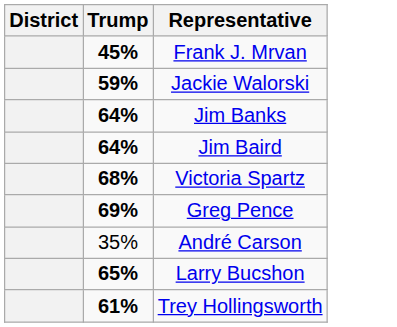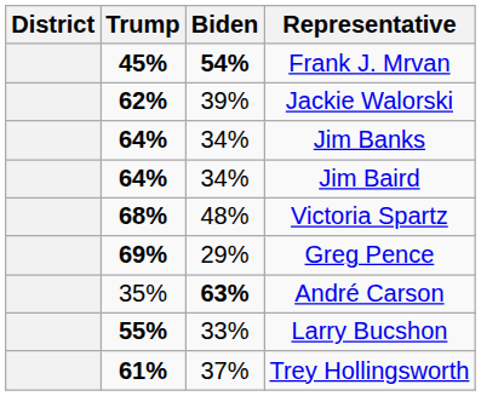 <table class=wikitable>
 <tr>
 <th>District</th>
 <th>Trump</th>
+<th>Biden</th>
 <th>Representative</th>
 </tr>
 <tr align=center>
 <th></th>
 <td><strong>45%</strong></td>
+<td><strong>54%</strong></td>
 <td><a href='#'>Frank J. Mrvan</a></td>
 </tr>
 <tr align=center>
 <th></th>
-<td><strong>59%</strong></td>
+<td><strong>62%</strong></td>
+<td>39%</td>
 <td><a href='#'>Jackie Walorski</a></td>
 </tr>
 <tr align=center>
 <th></th>
 <td><strong>64%</strong></td>
+<td>34%</td>
 <td><a href='#'>Jim Banks</a></td>
 </tr>
 <tr align=center>
 <th></th>
 <td><strong>64%</strong></td>
+<td>34%</td>
 <td><a href='#'>Jim Baird</a></td>
 </tr>
 <tr align=center>
 <th></th>
 <td><strong>68%</strong></td>
+<td>48%</td>
 <td><a href='#'>Victoria Spartz</a></td>
 </tr>
 <tr align=center>
 <th></th>
 <td><strong>69%</strong></td>
+<td>29%</td>
 <td><a href='#'>Greg Pence</a></td>
 </tr>
 <tr align=center>
 <th></th>
 <td>35%</td>
+<td><strong>63%</strong></td>
 <td><a href='#'>André Carson</a></td>
 </tr>
 <tr align=center>
 <th></th>
-<td><strong>65%</strong></td>
+<td><strong>55%</strong></td>
+<td>33%</td>
 <td><a href='#'>Larry Bucshon</a></td>
 </tr>
 <tr align=center>
 <th></th>
 <td><strong>61%</strong></td>
+<td>37%</td>
 <td><a href='#'>Trey Hollingsworth</a></td>
 </tr>
 </table>
